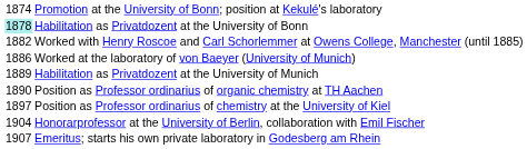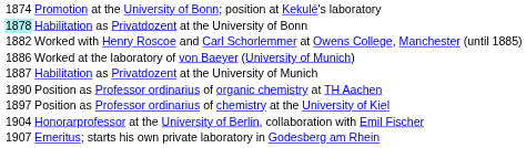 <table>
 <tr>
 <td>1874</td>
 <td><a href='#'>Promotion</a> at the <a href='#'>University of Bonn</a>; position at <a href='#'>Kekulé</a>'s laboratory</td>
 </tr>
 <tr>
 <td style="background: paleturquoise;">1878</td>
 <td><a href='#'>Habilitation</a> as <a href='#'>Privatdozent</a> at the University of Bonn</td>
 </tr>
 <tr>
 <td>1882</td>
 <td>Worked with <a href='#'>Henry Roscoe</a> and <a href='#'>Carl Schorlemmer</a> at <a href='#'>Owens College</a>, <a href='#'>Manchester</a> (until 1885)</td>
 </tr>
 <tr>
 <td>1886</td>
 <td>Worked at the laboratory of <a href='#'>von Baeyer</a> (<a href='#'>University of Munich</a>)</td>
 </tr>
 <tr>
-<td>1889</td>
+<td>1887</td>
 <td><a href='#'>Habilitation</a> as <a href='#'>Privatdozent</a> at the University of Munich</td>
 </tr>
 <tr>
 <td>1890</td>
 <td>Position as <a href='#'>Professor ordinarius</a> of <a href='#'>organic chemistry</a> at <a href='#'>TH Aachen</a></td>
 </tr>
 <tr>
 <td>1897</td>
 <td>Position as <a href='#'>Professor ordinarius</a> of <a href='#'>chemistry</a> at the <a href='#'>University of Kiel</a></td>
 </tr>
 <tr>
 <td>1904</td>
 <td><a href='#'>Honorarprofessor</a> at the <a href='#'>University of Berlin</a>, collaboration with <a href='#'>Emil Fischer</a></td>
 </tr>
 <tr>
 <td>1907</td>
 <td><a href='#'>Emeritus</a>; starts his own private laboratory in <a href='#'>Godesberg am Rhein</a></td>
 </tr>
 </table>
